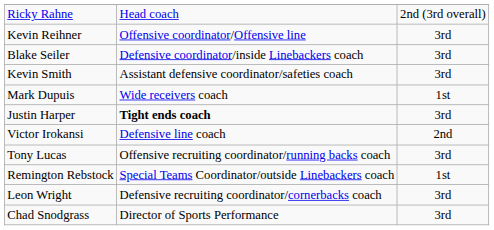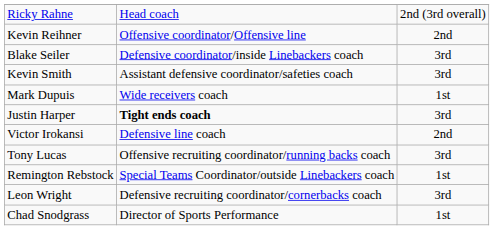 <table class="wikitable">
 <tr>
 </tr>
 <tr>
 <td><a href='#'>Ricky Rahne</a></td>
 <td><a href='#'>Head coach</a></td>
 <td align=center>2nd (3rd overall)</td>
 </tr>
 <tr>
 <td>Kevin Reihner</td>
 <td><a href='#'>Offensive coordinator</a>/<a href='#'>Offensive line</a></td>
-<td align=center>3rd</td>
+<td align=center>2nd</td>
 </tr>
 <tr>
 <td>Blake Seiler</td>
 <td><a href='#'>Defensive coordinator</a>/inside <a href='#'>Linebackers</a> coach</td>
 <td align=center>3rd</td>
 </tr>
 <tr>
 <td>Kevin Smith</td>
 <td>Assistant defensive coordinator/safeties coach</td>
 <td align=center>3rd</td>
 </tr>
 <tr>
 <td>Mark Dupuis</td>
 <td><a href='#'>Wide receivers</a> coach</td>
 <td align=center>1st</td>
 </tr>
 <tr>
 <td>Justin Harper</td>
 <td><strong>Tight ends coach</strong></td>
 <td align=center>3rd</td>
 </tr>
 <tr>
 <td>Victor Irokansi</td>
 <td><a href='#'>Defensive line</a> coach</td>
 <td align=center>2nd</td>
 </tr>
 <tr>
 <td>Tony Lucas</td>
 <td>Offensive recruiting coordinator/<a href='#'>running backs</a> coach</td>
 <td align=center>3rd</td>
 </tr>
 <tr>
 <td>Remington Rebstock</td>
 <td><a href='#'>Special Teams</a> Coordinator/outside <a href='#'>Linebackers</a> coach</td>
 <td align=center>1st</td>
 </tr>
 <tr>
 <td>Leon Wright</td>
 <td>Defensive recruiting coordinator/<a href='#'>cornerbacks</a> coach</td>
 <td align=center>3rd</td>
 </tr>
 <tr>
 <td>Chad Snodgrass</td>
 <td>Director of Sports Performance</td>
-<td align=center>3rd</td>
+<td align=center>1st</td>
 </tr>
 </table>
